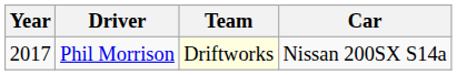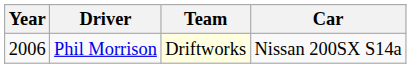 <table class="wikitable">
 <tr>
 <th>Year</th>
 <th>Driver</th>
 <th>Team</th>
 <th>Car</th>
 </tr>
 <tr>
-<td>2017</td>
+<td>2006</td>
 <td><a href='#'>Phil Morrison</a></td>
 <td style="background: lightyellow;">Driftworks</td>
 <td>Nissan 200SX S14a</td>
 </tr>
 </table>
